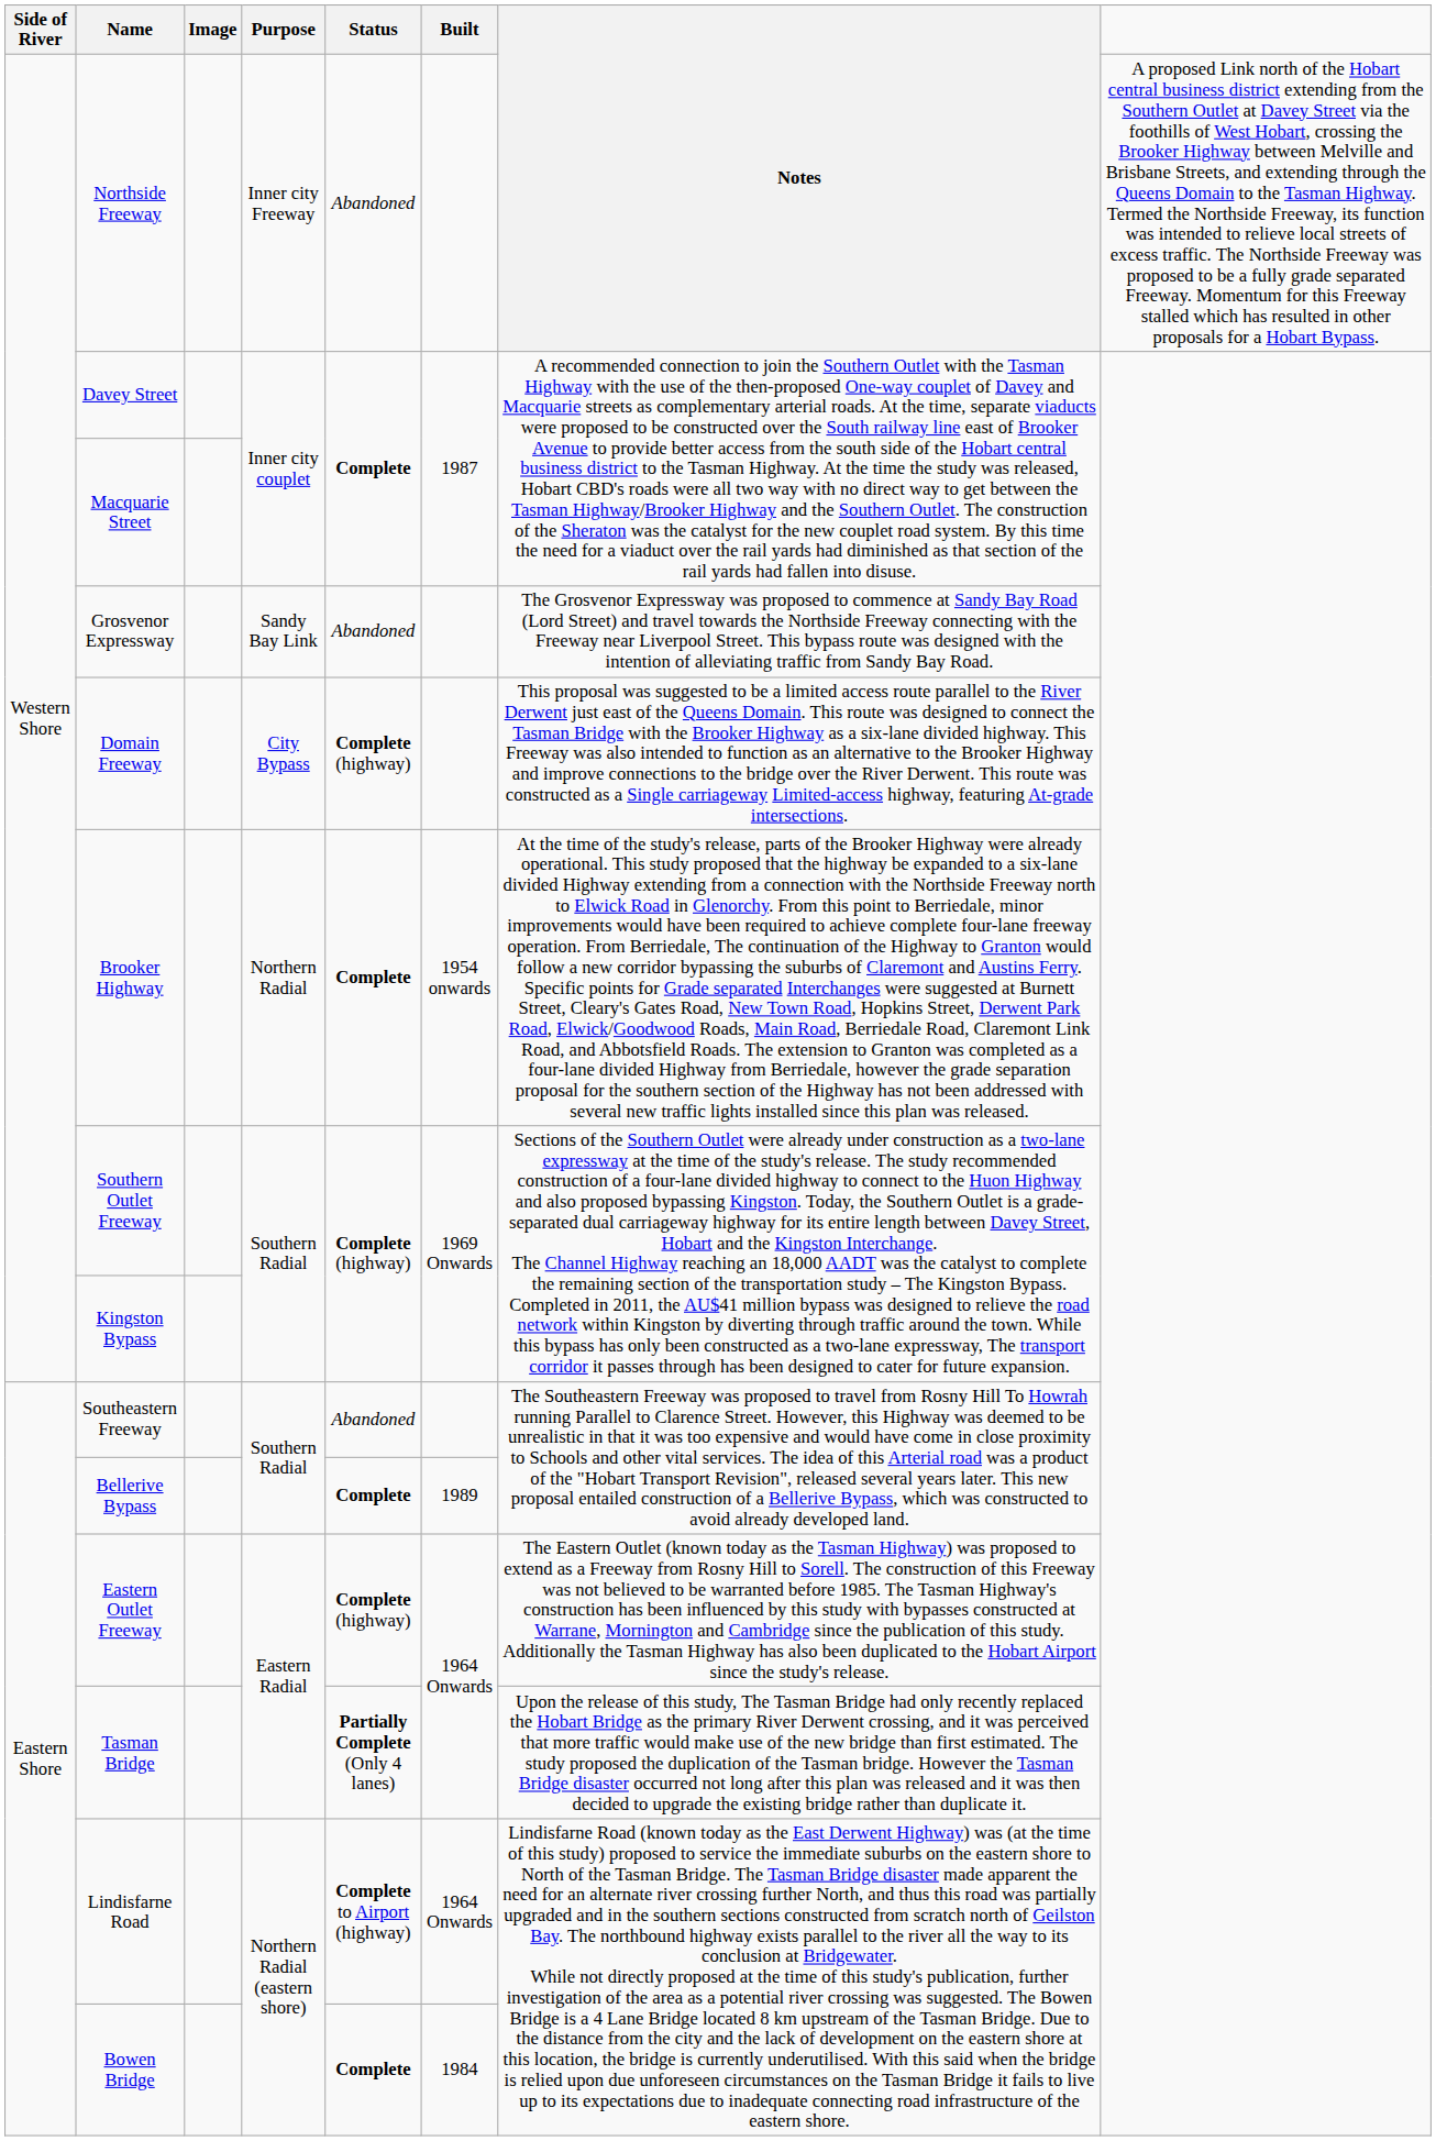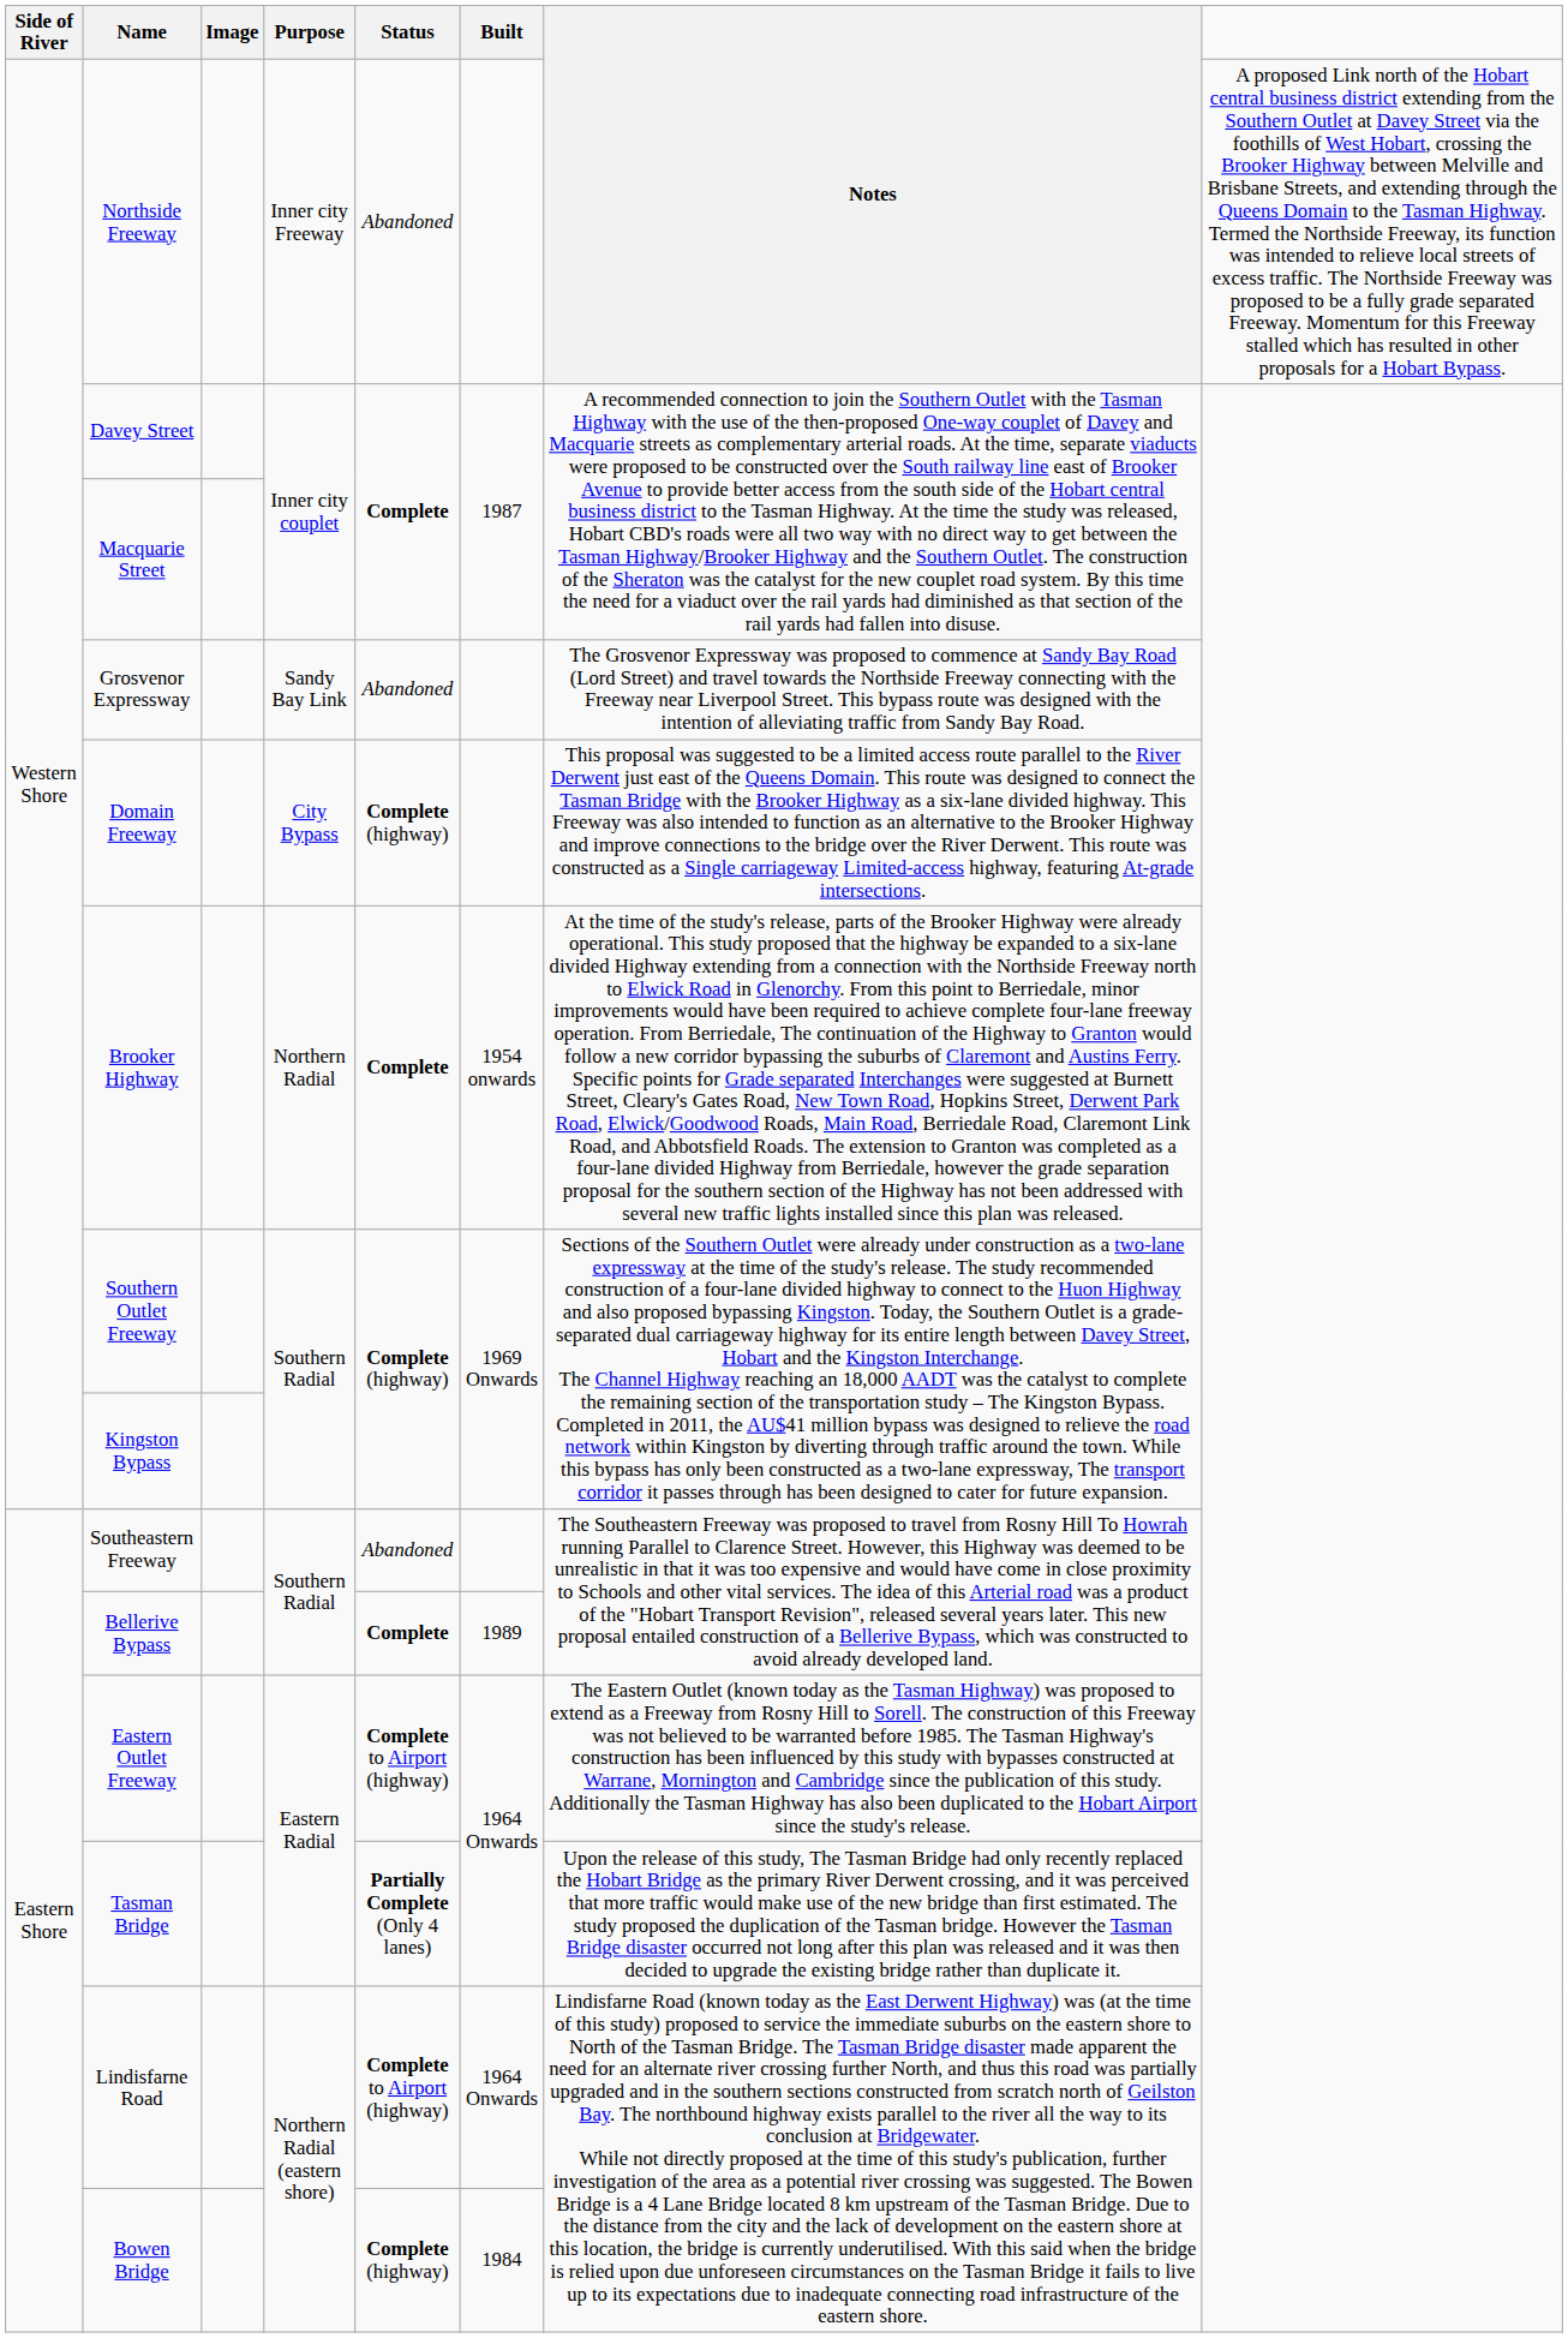 <table class="wikitable sortable" style="text-align:center;">
 <tr>
 <th>Side of River</th>
 <th>Name</th>
 <th class="unsortable">Image</th>
 <th>Purpose</th>
 <th>Status</th>
 <th>Built</th>
 <th rowspan="2">Notes</th>
 </tr>
 <tr>
 <td rowspan="8" colspan="1" style="text-align: center;">Western Shore</td>
 <td><a href='#'>Northside Freeway</a></td>
 <td></td>
 <td>Inner city Freeway</td>
 <td><em>Abandoned</em></td>
 <td></td>
 <td>A proposed Link north of the <a href='#'>Hobart central business district</a> extending from the <a href='#'>Southern Outlet</a> at <a href='#'>Davey Street</a> via the foothills of <a href='#'>West Hobart</a>, crossing the <a href='#'>Brooker Highway</a> between Melville and Brisbane Streets, and extending through the <a href='#'>Queens Domain</a> to the <a href='#'>Tasman Highway</a>. Termed the Northside Freeway, its function was intended to relieve local streets of excess traffic. The Northside Freeway was proposed to be a fully grade separated Freeway. Momentum for this Freeway stalled which has resulted in other proposals for a <a href='#'>Hobart Bypass</a>.</td>
 </tr>
 <tr>
 <td><a href='#'>Davey Street</a></td>
 <td></td>
 <td rowspan="2" colspan="1" style="text-align: center;">Inner city <a href='#'>couplet</a></td>
 <td rowspan="2" colspan="1" style="text-align: center;"><strong>Complete</strong></td>
 <td rowspan="2" colspan="1" style="text-align: center;">1987</td>
 <td rowspan="2" colspan="1" style="text-align: center;">A recommended connection to join the <a href='#'>Southern Outlet</a> with the <a href='#'>Tasman Highway</a> with the use of the then-proposed <a href='#'>One-way couplet</a> of <a href='#'>Davey</a> and <a href='#'>Macquarie</a> streets as complementary arterial roads. At the time, separate <a href='#'>viaducts</a> were proposed to be constructed over the <a href='#'>South railway line</a> east of <a href='#'>Brooker Avenue</a> to provide better access from the south side of the <a href='#'>Hobart central business district</a> to the Tasman Highway. At the time the study was released, Hobart CBD's roads were all two way with no direct way to get between the <a href='#'>Tasman Highway</a>/<a href='#'>Brooker Highway</a> and the <a href='#'>Southern Outlet</a>. The construction of the <a href='#'>Sheraton</a> was the catalyst for the new couplet road system. By this time the need for a viaduct over the rail yards had diminished as that section of the rail yards had fallen into disuse.</td>
 </tr>
 <tr>
 <td><a href='#'>Macquarie Street</a></td>
 <td></td>
 </tr>
 <tr>
 <td>Grosvenor Expressway</td>
 <td></td>
 <td>Sandy Bay Link</td>
 <td><em>Abandoned</em></td>
 <td></td>
 <td>The Grosvenor Expressway was proposed to commence at <a href='#'>Sandy Bay Road</a> (Lord Street) and travel towards the Northside Freeway connecting with the Freeway near Liverpool Street. This  bypass route was designed with the intention of alleviating traffic from Sandy Bay Road.</td>
 </tr>
 <tr>
 <td><a href='#'>Domain Freeway</a></td>
 <td></td>
 <td><a href='#'>City Bypass</a></td>
 <td><strong>Complete</strong> <br>(highway)</td>
 <td></td>
 <td>This proposal was suggested to be a limited access route parallel to the <a href='#'>River Derwent</a> just east of the <a href='#'>Queens Domain</a>. This route was designed to connect the <a href='#'>Tasman Bridge</a> with the <a href='#'>Brooker Highway</a> as a six-lane divided highway. This Freeway was also intended to function as an alternative to the Brooker Highway and improve connections to the bridge over the River Derwent. This route was constructed as a <a href='#'>Single carriageway</a> <a href='#'>Limited-access</a> highway, featuring <a href='#'>At-grade intersections</a>.</td>
 </tr>
 <tr>
 <td><a href='#'>Brooker Highway</a></td>
 <td></td>
 <td>Northern Radial</td>
 <td><strong>Complete</strong></td>
 <td>1954 onwards</td>
 <td>At the time of the study's release, parts of the Brooker Highway were already operational. This study proposed that the highway be expanded to a six-lane divided Highway extending from a connection with the Northside Freeway north to <a href='#'>Elwick Road</a> in <a href='#'>Glenorchy</a>. From this point to Berriedale, minor improvements would have been required to achieve complete four-lane freeway operation. From Berriedale, The continuation of the Highway to <a href='#'>Granton</a> would follow a new corridor bypassing the suburbs of <a href='#'>Claremont</a> and <a href='#'>Austins Ferry</a>. Specific points for <a href='#'>Grade separated</a> <a href='#'>Interchanges</a> were suggested at Burnett Street, Cleary's Gates Road, <a href='#'>New Town Road</a>, Hopkins Street, <a href='#'>Derwent Park Road</a>, <a href='#'>Elwick</a>/<a href='#'>Goodwood</a> Roads, <a href='#'>Main Road</a>, Berriedale Road, Claremont Link Road, and Abbotsfield Roads. The extension to Granton was completed as a four-lane divided Highway from Berriedale, however the grade separation proposal for the southern section of the Highway has not been addressed with several new traffic lights installed since this plan was released.</td>
 </tr>
 <tr>
 <td><a href='#'>Southern Outlet Freeway</a></td>
 <td></td>
 <td rowspan="2" colspan="1" style="text-align: center;">Southern Radial</td>
 <td rowspan="2" colspan="1" style="text-align: center;"><strong>Complete</strong> <br>(highway)</td>
 <td rowspan="2" colspan="1" style="text-align: center;">1969 Onwards</td>
 <td rowspan="2" colspan="1" style="text-align: center;">Sections of the <a href='#'>Southern Outlet</a> were already under construction as a <a href='#'>two-lane expressway</a> at the time of the study's release. The study recommended construction of a four-lane divided highway to connect to the <a href='#'>Huon Highway</a> and also proposed bypassing <a href='#'>Kingston</a>. Today, the Southern Outlet is a grade-separated dual carriageway highway for its entire length between <a href='#'>Davey Street</a>, <a href='#'>Hobart</a> and the <a href='#'>Kingston Interchange</a>.<br>The <a href='#'>Channel Highway</a> reaching an 18,000 <a href='#'>AADT</a> was the catalyst to complete the remaining section of the transportation study – The Kingston Bypass. Completed in 2011, the <a href='#'>AU$</a>41 million bypass was designed to relieve the <a href='#'>road network</a> within Kingston by diverting through traffic around the town. While this bypass has only been constructed as a two-lane expressway, The <a href='#'>transport corridor</a> it passes through has been designed to cater for future expansion.</td>
 </tr>
 <tr>
 <td><a href='#'>Kingston Bypass</a></td>
 <td></td>
 </tr>
 <tr>
 <td rowspan="6" colspan="1" style="text-align: center;">Eastern Shore</td>
 <td>Southeastern Freeway</td>
 <td></td>
 <td rowspan="2" colspan="1" style="text-align: center;">Southern Radial</td>
 <td><em>Abandoned</em></td>
 <td></td>
 <td rowspan="2" colspan="1" style="text-align: center;">The Southeastern Freeway was proposed to travel from Rosny Hill To <a href='#'>Howrah</a> running Parallel to Clarence Street. However, this Highway was deemed to be unrealistic in that it was too expensive and would have come in close proximity to Schools and other vital services. The idea of this <a href='#'>Arterial road</a> was a product of the "Hobart Transport Revision", released several years later. This new proposal entailed construction of a <a href='#'>Bellerive Bypass</a>, which was constructed to avoid already developed land.</td>
 </tr>
 <tr>
 <td><a href='#'>Bellerive Bypass</a></td>
 <td></td>
 <td><strong>Complete</strong></td>
 <td>1989</td>
 </tr>
 <tr>
 <td><a href='#'>Eastern Outlet Freeway</a></td>
 <td></td>
 <td rowspan="2" colspan="1" style="text-align: center;">Eastern Radial</td>
-<td><strong>Complete</strong> <br>(highway)</td>
+<td><strong>Complete</strong> <br>to <a href='#'>Airport</a><br>(highway)</td>
 <td rowspan="2" colspan="1" style="text-align: center;">1964 Onwards</td>
 <td>The Eastern Outlet (known today as the <a href='#'>Tasman Highway</a>) was proposed to extend as a Freeway from Rosny Hill to <a href='#'>Sorell</a>. The construction of this Freeway was not believed to be warranted before 1985. The Tasman Highway's construction has been influenced by this study with bypasses constructed at <a href='#'>Warrane</a>, <a href='#'>Mornington</a> and <a href='#'>Cambridge</a> since the publication of this study. Additionally the Tasman Highway has also been duplicated to the <a href='#'>Hobart Airport</a> since the study's release.</td>
 </tr>
 <tr>
 <td><a href='#'>Tasman Bridge</a></td>
 <td></td>
 <td><strong>Partially Complete</strong><br>(Only 4 lanes)</td>
 <td>Upon the release of this study, The Tasman Bridge had only recently replaced the <a href='#'>Hobart Bridge</a> as the primary River Derwent crossing, and it was perceived that more traffic would make use of the new bridge than first estimated. The study proposed the duplication of the Tasman bridge. However the <a href='#'>Tasman Bridge disaster</a> occurred not long after this plan was released and it was then decided to upgrade the existing bridge rather than duplicate it.</td>
 </tr>
 <tr>
 <td>Lindisfarne Road</td>
 <td></td>
 <td rowspan="2" colspan="1" style="text-align: center;">Northern Radial (eastern shore)</td>
 <td><strong>Complete</strong> <br>to <a href='#'>Airport</a><br>(highway)</td>
 <td>1964 Onwards</td>
 <td rowspan="2" colspan="1" style="text-align: center;">Lindisfarne Road (known today as the <a href='#'>East Derwent Highway</a>) was (at the time of this study) proposed to service the immediate suburbs on the eastern shore to North of the Tasman Bridge. The <a href='#'>Tasman Bridge disaster</a> made apparent the need for an alternate river crossing further North, and thus this road was partially upgraded and in the southern sections constructed from scratch north of <a href='#'>Geilston Bay</a>. The northbound highway exists parallel to the river all the way to its conclusion at <a href='#'>Bridgewater</a>.<br>While not directly proposed at the time of this study's publication, further investigation of the area as a potential river crossing was suggested. The Bowen Bridge is a 4 Lane Bridge located 8 km upstream of the Tasman Bridge. Due to the distance from the city and the lack of development on the eastern shore at this location, the bridge is currently underutilised. With this said when the bridge is relied upon due unforeseen circumstances on the Tasman Bridge it fails to live up to its expectations due to inadequate connecting road infrastructure of the eastern shore.</td>
 </tr>
 <tr>
 <td><a href='#'>Bowen Bridge</a></td>
 <td></td>
-<td><strong>Complete</strong></td>
+<td><strong>Complete</strong> <br>(highway)</td>
 <td>1984</td>
 </tr>
 </table>
